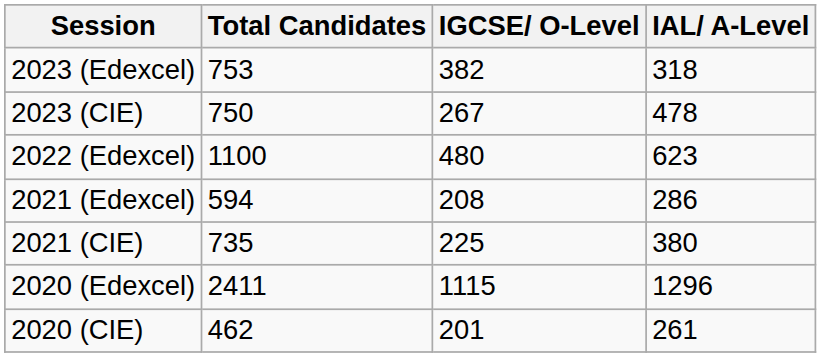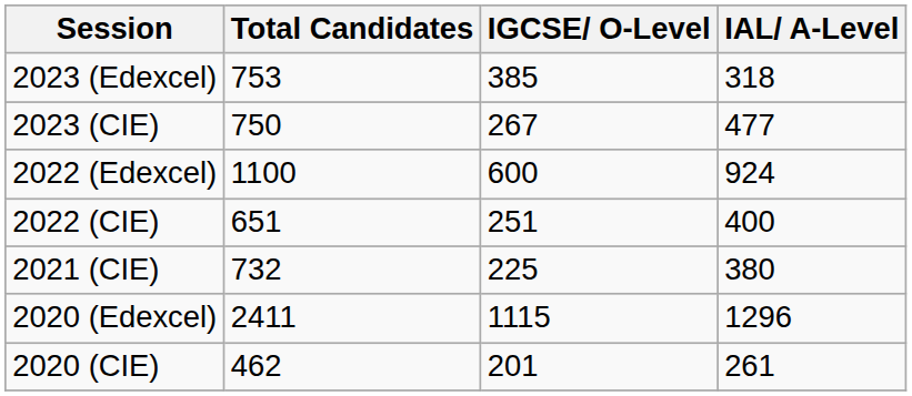 <table class="wikitable sortable">
 <tr>
 <th>Session</th>
 <th>Total Candidates</th>
 <th>IGCSE/ O-Level</th>
 <th>IAL/ A-Level</th>
 </tr>
 <tr>
 <td>2023 (Edexcel)</td>
 <td>753</td>
-<td>382</td>
+<td>385</td>
 <td>318</td>
 </tr>
 <tr>
 <td>2023 (CIE)</td>
 <td>750</td>
 <td>267</td>
-<td>478</td>
+<td>477</td>
 </tr>
 <tr>
 <td>2022 (Edexcel)</td>
 <td>1100</td>
-<td>480</td>
-<td>623</td>
+<td>600</td>
+<td>924</td>
 </tr>
 <tr>
-<td>2021 (Edexcel)</td>
-<td>594</td>
-<td>208</td>
-<td>286</td>
+<td>2022 (CIE)</td>
+<td>651</td>
+<td>251</td>
+<td>400</td>
 </tr>
 <tr>
 <td>2021 (CIE)</td>
-<td>735</td>
+<td>732</td>
 <td>225</td>
 <td>380</td>
 </tr>
 <tr>
 <td>2020 (Edexcel)</td>
 <td>2411</td>
 <td>1115</td>
 <td>1296</td>
 </tr>
 <tr>
 <td>2020 (CIE)</td>
 <td>462</td>
 <td>201</td>
 <td>261</td>
 </tr>
 </table>
